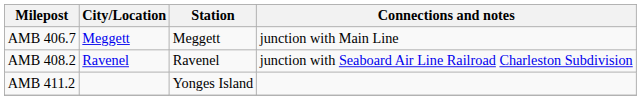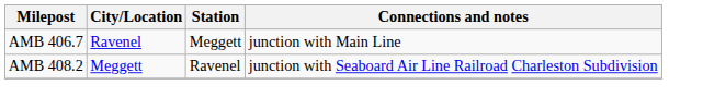 <table class="wikitable">
 <tr>
 <th>Milepost</th>
 <th>City/Location</th>
 <th>Station</th>
 <th>Connections and notes</th>
 </tr>
 <tr>
 <td>AMB 406.7</td>
-<td><a href='#'>Meggett</a></td>
+<td><a href='#'>Ravenel</a></td>
 <td>Meggett</td>
 <td>junction with Main Line</td>
 </tr>
 <tr>
 <td>AMB 408.2</td>
-<td><a href='#'>Ravenel</a></td>
+<td><a href='#'>Meggett</a></td>
 <td>Ravenel</td>
 <td>junction with <a href='#'>Seaboard Air Line Railroad</a> <a href='#'>Charleston Subdivision</a></td>
 </tr>
 <tr>
-<td>AMB 411.2</td>
-<td></td>
-<td>Yonges Island</td>
-<td></td>
-</tr>
-<tr>
 </tr>
 </table>
